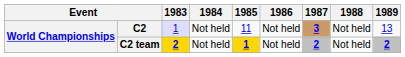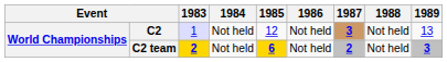 <table class="wikitable plainrowheaders" style=font-size:90%>
 <tr>
 <th scope="col" colspan=2>Event</th>
 <th scope="col">1983</th>
 <th scope="col">1984</th>
 <th scope="col">1985</th>
 <th scope="col">1986</th>
 <th scope="col">1987</th>
 <th scope="col">1988</th>
 <th scope="col">1989</th>
 </tr>
 <tr style="text-align:center;">
 <th scope="row" rowspan=4><a href='#'>World Championships</a></th>
 <th scope="row">C2</th>
 <td style="background:#ddf;"><a href='#'>1</a></td>
 <td>Not held</td>
-<td><a href='#'>11</a></td>
+<td><a href='#'>12</a></td>
 <td>Not held</td>
 <td style="background:#cc9966;"><a href='#'><strong>3</strong></a></td>
 <td>Not held</td>
 <td><a href='#'>13</a></td>
 </tr>
 <tr style="text-align:center;">
 <th scope="row">C2 team</th>
 <td style="background:gold;"><a href='#'><strong>2</strong></a></td>
 <td>Not held</td>
-<td style="background:gold;"><a href='#'><strong>1</strong></a></td>
+<td style="background:gold;"><a href='#'><strong>6</strong></a></td>
 <td>Not held</td>
 <td style="background:silver;"><a href='#'><strong>2</strong></a></td>
 <td>Not held</td>
-<td style="background:silver;"><a href='#'><strong>2</strong></a></td>
+<td style="background:silver;"><a href='#'><strong>3</strong></a></td>
 </tr>
 </table>
